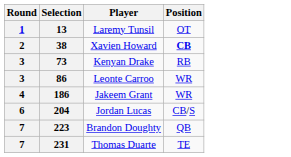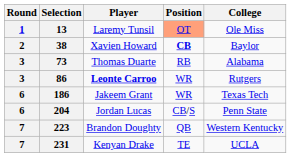 <table class="wikitable" style="text-align:center;">
 <tr>
 <th>Round</th>
 <th>Selection</th>
 <th>Player</th>
 <th>Position</th>
+<th>College</th>
 </tr>
 <tr>
 <th><a href='#'>1</a></th>
 <th>13</th>
 <td><a href='#'>Laremy Tunsil</a></td>
-<td><a href='#'>OT</a></td>
+<td style="background: lightsalmon;"><a href='#'>OT</a></td>
+<td><a href='#'>Ole Miss</a></td>
 </tr>
 <tr>
 <th>2</th>
 <th>38</th>
 <td><a href='#'>Xavien Howard</a></td>
 <td><strong><a href='#'>CB</a></strong></td>
+<td><a href='#'>Baylor</a></td>
 </tr>
 <tr>
 <th>3</th>
 <th>73</th>
-<td><a href='#'>Kenyan Drake</a></td>
+<td><a href='#'>Thomas Duarte</a></td>
 <td><a href='#'>RB</a></td>
+<td><a href='#'>Alabama</a></td>
 </tr>
 <tr>
 <th>3</th>
 <th>86</th>
-<td><a href='#'>Leonte Carroo</a></td>
+<td><strong><a href='#'>Leonte Carroo</a></strong></td>
 <td><a href='#'>WR</a></td>
+<td><a href='#'>Rutgers</a></td>
 </tr>
 <tr>
-<th>4</th>
+<th>6</th>
 <th>186</th>
 <td><a href='#'>Jakeem Grant</a></td>
 <td><a href='#'>WR</a></td>
+<td><a href='#'>Texas Tech</a></td>
 </tr>
 <tr>
 <th>6</th>
 <th>204</th>
 <td><a href='#'>Jordan Lucas</a></td>
 <td><a href='#'>CB</a>/<a href='#'>S</a></td>
+<td><a href='#'>Penn State</a></td>
 </tr>
 <tr>
 <th>7</th>
 <th>223</th>
 <td><a href='#'>Brandon Doughty</a></td>
 <td><a href='#'>QB</a></td>
+<td><a href='#'>Western Kentucky</a></td>
 </tr>
 <tr>
 <th>7</th>
 <th>231</th>
-<td><a href='#'>Thomas Duarte</a></td>
+<td><a href='#'>Kenyan Drake</a></td>
 <td><a href='#'>TE</a></td>
+<td><a href='#'>UCLA</a></td>
 </tr>
 </table>
